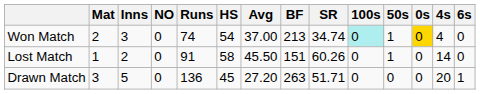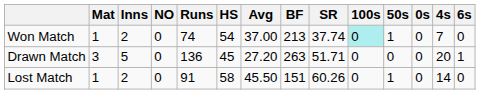 <table class="wikitable">
 <tr>
 <th></th>
 <th>Mat</th>
 <th>Inns</th>
 <th>NO</th>
 <th>Runs</th>
 <th>HS</th>
 <th>Avg</th>
 <th>BF</th>
 <th>SR</th>
 <th>100s</th>
 <th>50s</th>
 <th>0s</th>
 <th>4s</th>
 <th>6s</th>
 </tr>
 <tr>
 <td>Won Match</td>
+<td>1</td>
 <td>2</td>
-<td>3</td>
 <td>0</td>
 <td>74</td>
 <td>54</td>
 <td>37.00</td>
 <td>213</td>
-<td>34.74</td>
+<td>37.74</td>
 <td style="background: paleturquoise;">0</td>
 <td>1</td>
-<td style="background: gold;">0</td>
-<td>4</td>
 <td>0</td>
-</tr>
-<tr>
-<td>Lost Match</td>
-<td>1</td>
-<td>2</td>
-<td>0</td>
-<td>91</td>
-<td>58</td>
-<td>45.50</td>
-<td>151</td>
-<td>60.26</td>
-<td>0</td>
-<td>1</td>
-<td>0</td>
-<td>14</td>
+<td>7</td>
 <td>0</td>
 </tr>
 <tr>
 <td>Drawn Match</td>
 <td>3</td>
 <td>5</td>
 <td>0</td>
 <td>136</td>
 <td>45</td>
 <td>27.20</td>
 <td>263</td>
 <td>51.71</td>
 <td>0</td>
 <td>0</td>
 <td>0</td>
 <td>20</td>
 <td>1</td>
 </tr>
+<tr>
+<td>Lost Match</td>
+<td>1</td>
+<td>2</td>
+<td>0</td>
+<td>91</td>
+<td>58</td>
+<td>45.50</td>
+<td>151</td>
+<td>60.26</td>
+<td>0</td>
+<td>1</td>
+<td>0</td>
+<td>14</td>
+<td>0</td>
+</tr>
 </table>
